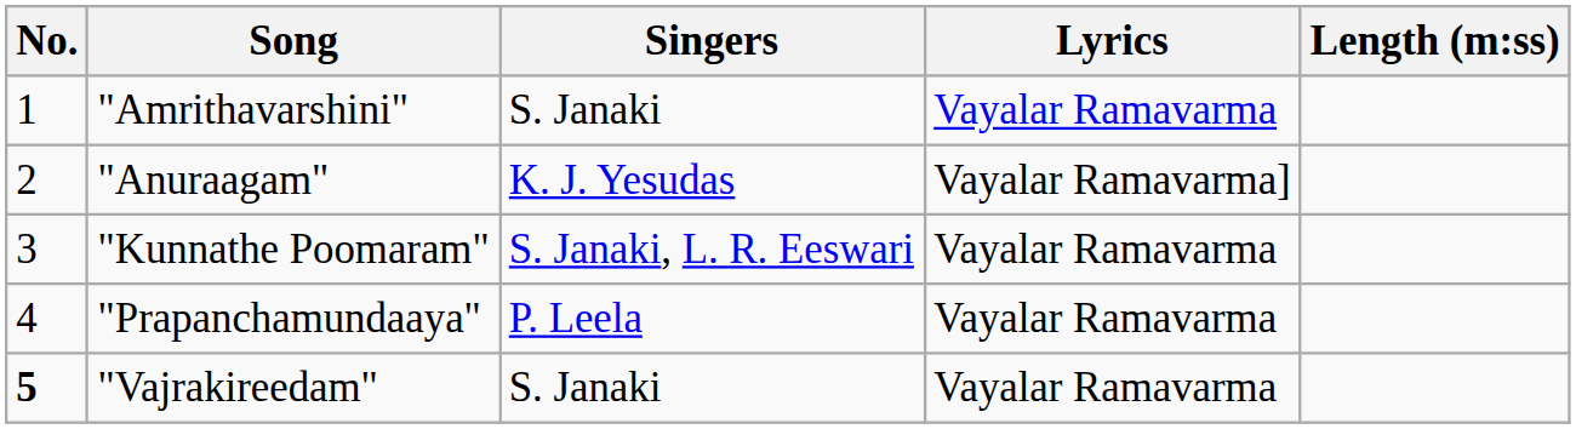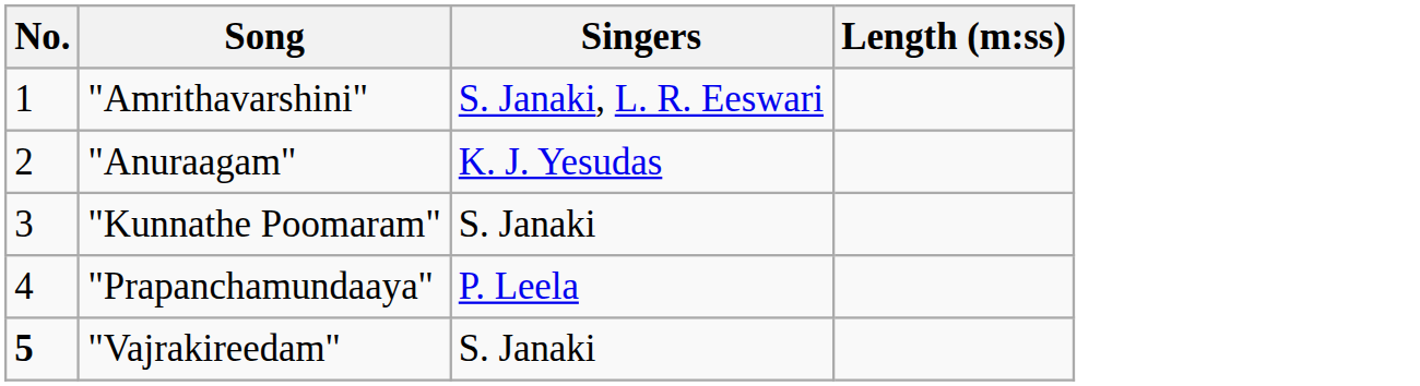 <table class="wikitable" style="font-size:95%;">
 <tr>
 <th>No.</th>
 <th>Song</th>
 <th>Singers</th>
-<th>Lyrics</th>
 <th>Length (m:ss)</th>
 </tr>
 <tr>
 <td>1</td>
 <td>"Amrithavarshini"</td>
-<td>S. Janaki</td>
-<td><a href='#'>Vayalar Ramavarma</a></td>
+<td><a href='#'>S. Janaki</a>, <a href='#'>L. R. Eeswari</a></td>
 <td></td>
 </tr>
 <tr>
 <td>2</td>
 <td>"Anuraagam"</td>
 <td><a href='#'>K. J. Yesudas</a></td>
-<td>Vayalar Ramavarma]</td>
 <td></td>
 </tr>
 <tr>
 <td>3</td>
 <td>"Kunnathe Poomaram"</td>
-<td><a href='#'>S. Janaki</a>, <a href='#'>L. R. Eeswari</a></td>
-<td>Vayalar Ramavarma</td>
+<td>S. Janaki</td>
 <td></td>
 </tr>
 <tr>
 <td>4</td>
 <td>"Prapanchamundaaya"</td>
 <td><a href='#'>P. Leela</a></td>
-<td>Vayalar Ramavarma</td>
 <td></td>
 </tr>
 <tr>
 <td><strong>5</strong></td>
 <td>"Vajrakireedam"</td>
 <td>S. Janaki</td>
-<td>Vayalar Ramavarma</td>
 <td></td>
 </tr>
 </table>
